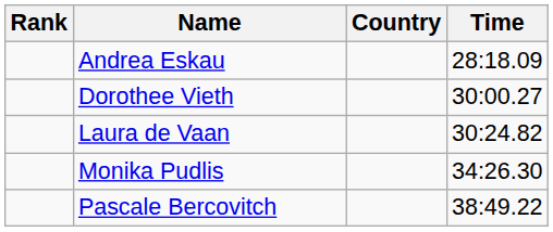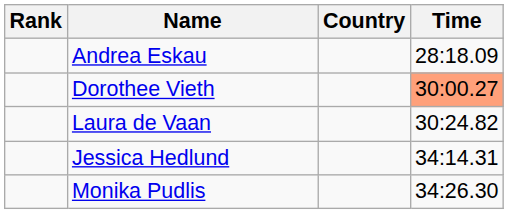 <table class="wikitable sortable">
 <tr>
 <th width=20>Rank</th>
 <th width=180>Name</th>
 <th>Country</th>
 <th>Time</th>
 </tr>
 <tr>
 <td align="center"></td>
 <td><a href='#'>Andrea Eskau</a></td>
 <td></td>
 <td align="center">28:18.09</td>
 </tr>
 <tr>
 <td align="center"></td>
 <td><a href='#'>Dorothee Vieth</a></td>
 <td></td>
-<td align="center">30:00.27</td>
+<td align="center" style="background: lightsalmon;">30:00.27</td>
 </tr>
 <tr>
 <td align="center"></td>
 <td><a href='#'>Laura de Vaan</a></td>
 <td></td>
 <td align="center">30:24.82</td>
 </tr>
 <tr>
 <td align="center"></td>
+<td><a href='#'>Jessica Hedlund</a></td>
+<td></td>
+<td align="center">34:14.31</td>
+</tr>
+<tr>
+<td align="center"></td>
 <td><a href='#'>Monika Pudlis</a></td>
 <td></td>
 <td align="center">34:26.30</td>
 </tr>
-<tr>
-<td align="center"></td>
-<td><a href='#'>Pascale Bercovitch</a></td>
-<td></td>
-<td align="center">38:49.22</td>
-</tr>
 </table>
